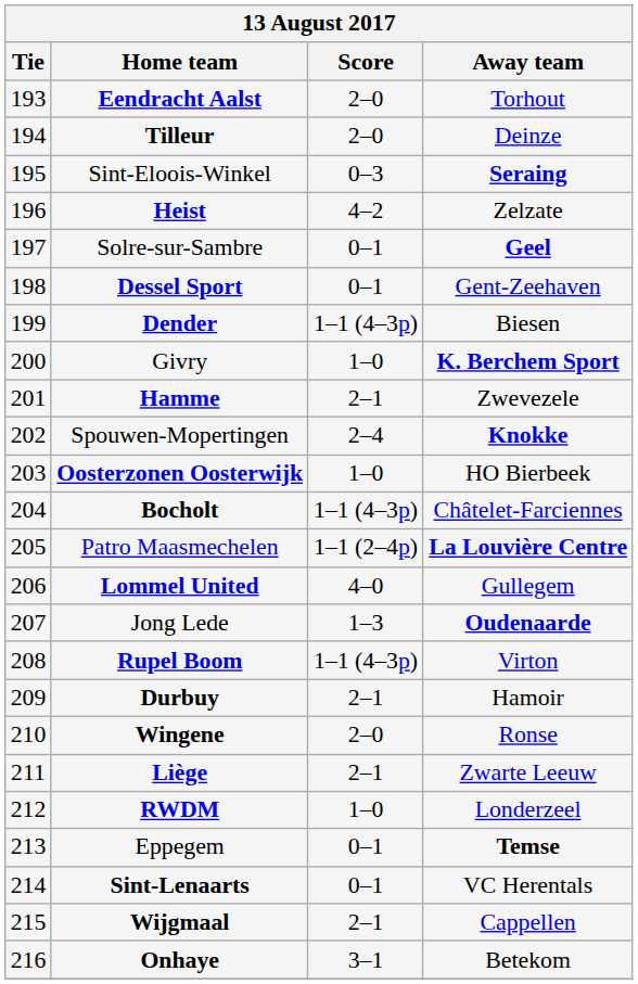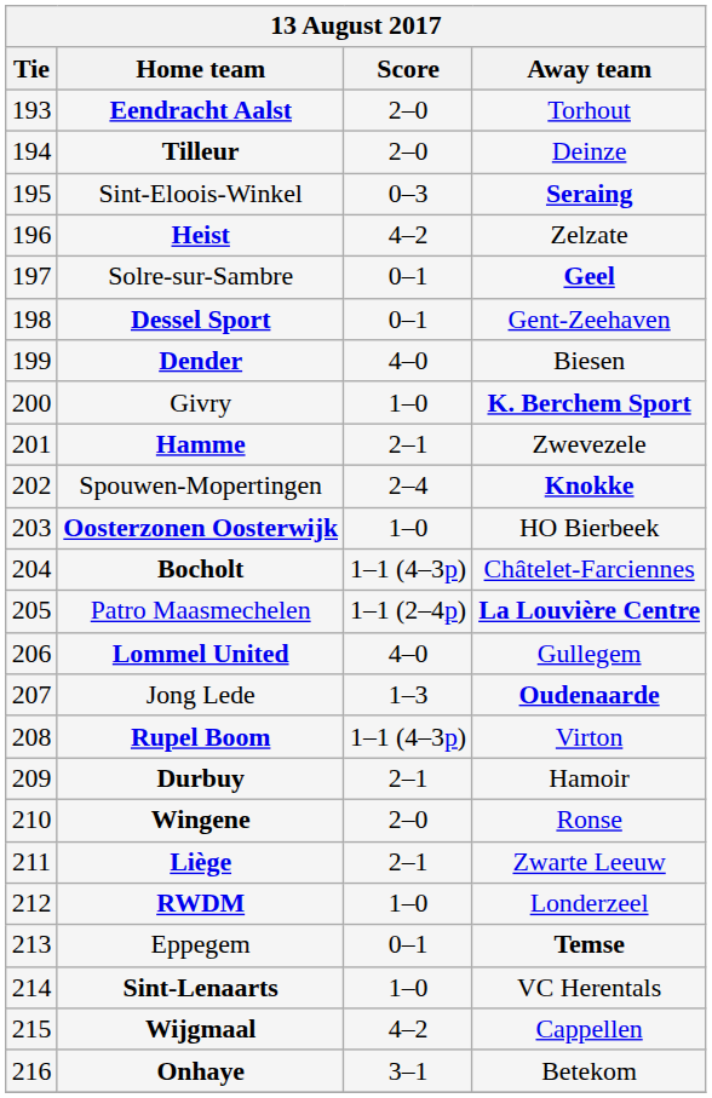 <table class="wikitable" style="background:WhiteSmoke; text-align:center">
 <tr>
 <th colspan="4">13 August 2017</th>
 </tr>
 <tr>
 <th>Tie</th>
 <th>Home team</th>
 <th>Score</th>
 <th>Away team</th>
 </tr>
 <tr>
 <td>193</td>
 <td><strong><a href='#'>Eendracht Aalst</a></strong></td>
 <td>2–0</td>
 <td><a href='#'>Torhout</a></td>
 </tr>
 <tr>
 <td>194</td>
 <td><strong>Tilleur</strong></td>
 <td>2–0</td>
 <td><a href='#'>Deinze</a></td>
 </tr>
 <tr>
 <td>195</td>
 <td>Sint-Eloois-Winkel</td>
 <td>0–3</td>
 <td><strong><a href='#'>Seraing</a></strong></td>
 </tr>
 <tr>
 <td>196</td>
 <td><strong><a href='#'>Heist</a></strong></td>
 <td>4–2</td>
 <td>Zelzate</td>
 </tr>
 <tr>
 <td>197</td>
 <td>Solre-sur-Sambre</td>
 <td>0–1</td>
 <td><strong><a href='#'>Geel</a></strong></td>
 </tr>
 <tr>
 <td>198</td>
 <td><strong><a href='#'>Dessel Sport</a></strong></td>
 <td>0–1</td>
 <td><a href='#'> Gent-Zeehaven</a></td>
 </tr>
 <tr>
 <td>199</td>
 <td><strong><a href='#'>Dender</a></strong></td>
-<td>1–1 (4–3<a href='#'>p</a>)</td>
+<td>4–0</td>
 <td>Biesen</td>
 </tr>
 <tr>
 <td>200</td>
 <td>Givry</td>
 <td>1–0</td>
 <td><strong><a href='#'>K. Berchem Sport</a></strong></td>
 </tr>
 <tr>
 <td>201</td>
 <td><strong><a href='#'>Hamme</a></strong></td>
 <td>2–1</td>
 <td>Zwevezele</td>
 </tr>
 <tr>
 <td>202</td>
 <td>Spouwen-Mopertingen</td>
 <td>2–4</td>
 <td><strong><a href='#'>Knokke</a></strong></td>
 </tr>
 <tr>
 <td>203</td>
 <td><strong><a href='#'>Oosterzonen Oosterwijk</a></strong></td>
 <td>1–0</td>
 <td>HO Bierbeek</td>
 </tr>
 <tr>
 <td>204</td>
 <td><strong>Bocholt</strong></td>
 <td>1–1 (4–3<a href='#'>p</a>)</td>
 <td><a href='#'>Châtelet-Farciennes</a></td>
 </tr>
 <tr>
 <td>205</td>
 <td><a href='#'>Patro Maasmechelen</a></td>
 <td>1–1 (2–4<a href='#'>p</a>)</td>
 <td><strong><a href='#'>La Louvière Centre</a></strong></td>
 </tr>
 <tr>
 <td>206</td>
 <td><strong><a href='#'>Lommel United</a></strong></td>
 <td>4–0</td>
 <td><a href='#'>Gullegem</a></td>
 </tr>
 <tr>
 <td>207</td>
 <td>Jong Lede</td>
 <td>1–3</td>
 <td><strong><a href='#'>Oudenaarde</a></strong></td>
 </tr>
 <tr>
 <td>208</td>
 <td><strong><a href='#'>Rupel Boom</a></strong></td>
 <td>1–1 (4–3<a href='#'>p</a>)</td>
 <td><a href='#'>Virton</a></td>
 </tr>
 <tr>
 <td>209</td>
 <td><strong>Durbuy</strong></td>
 <td>2–1</td>
 <td>Hamoir</td>
 </tr>
 <tr>
 <td>210</td>
 <td><strong>Wingene</strong></td>
 <td>2–0</td>
 <td><a href='#'>Ronse</a></td>
 </tr>
 <tr>
 <td>211</td>
 <td><strong><a href='#'>Liège</a></strong></td>
 <td>2–1</td>
 <td><a href='#'>Zwarte Leeuw</a></td>
 </tr>
 <tr>
 <td>212</td>
 <td><strong><a href='#'>RWDM</a></strong></td>
 <td>1–0</td>
 <td><a href='#'>Londerzeel</a></td>
 </tr>
 <tr>
 <td>213</td>
 <td>Eppegem</td>
 <td>0–1</td>
 <td><strong>Temse</strong></td>
 </tr>
 <tr>
 <td>214</td>
 <td><strong>Sint-Lenaarts</strong></td>
-<td>0–1</td>
+<td>1–0</td>
 <td>VC Herentals</td>
 </tr>
 <tr>
 <td>215</td>
 <td><strong>Wijgmaal</strong></td>
-<td>2–1</td>
+<td>4–2</td>
 <td><a href='#'>Cappellen</a></td>
 </tr>
 <tr>
 <td>216</td>
 <td><strong>Onhaye</strong></td>
 <td>3–1</td>
 <td>Betekom</td>
 </tr>
 <tr>
 </tr>
 </table>
